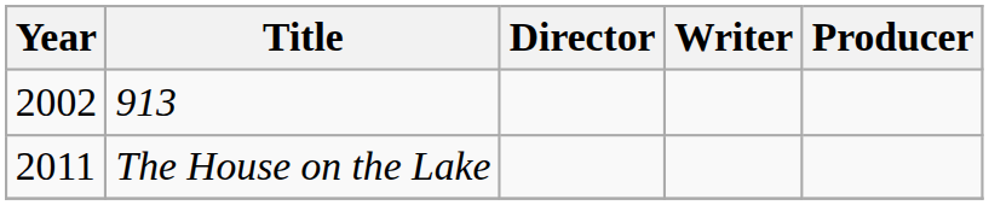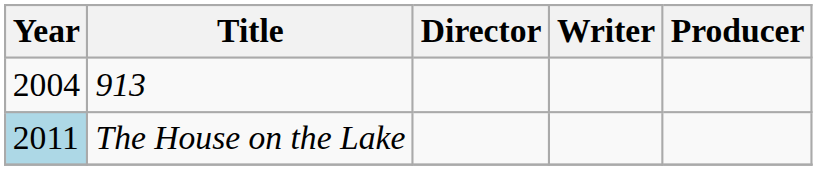 <table class="wikitable">
 <tr>
 <th>Year</th>
 <th>Title</th>
 <th>Director</th>
 <th>Writer</th>
 <th>Producer</th>
 </tr>
 <tr>
-<td>2002</td>
+<td>2004</td>
 <td><em>913</em></td>
 <td></td>
 <td></td>
 <td></td>
 </tr>
 <tr>
-<td>2011</td>
+<td style="background: lightblue;">2011</td>
 <td><em>The House on the Lake</em></td>
 <td></td>
 <td></td>
 <td></td>
 </tr>
 <tr>
 </tr>
 </table>
